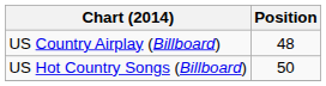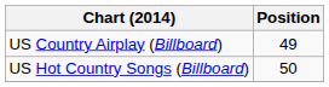 <table class="wikitable sortable">
 <tr>
 <th scope="col">Chart (2014)</th>
 <th scope="col">Position</th>
 </tr>
 <tr>
 <td>US <a href='#'>Country Airplay</a> (<em><a href='#'>Billboard</a></em>)</td>
-<td align="center">48</td>
+<td align="center">49</td>
 </tr>
 <tr>
 <td>US <a href='#'>Hot Country Songs</a> (<em><a href='#'>Billboard</a></em>)</td>
 <td align="center">50</td>
 </tr>
 <tr>
 </tr>
 </table>
